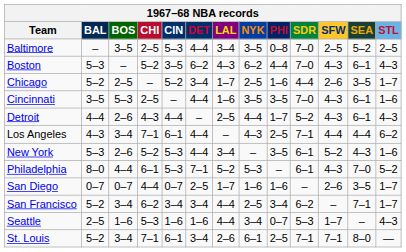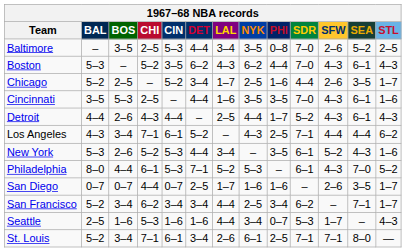 <table class="wikitable" style="font-size:95%; text-align:center;">
 <tr>
 <th colspan=13>1967–68 NBA records</th>
 </tr>
 <tr>
 <th width=100>Team</th>
 <th style="background:#002854;color:#FFFFFF;width=35">BAL</th>
 <th style="background:#006400;color:#FFFFFF;width=35">BOS</th>
 <th style="background:#BA0C2F;color:#FFFFFF;width=35">CHI</th>
 <th style="background:#012F6B;color:#FFFFFF;width=35">CIN</th>
 <th style="background:#012F6B;color:#D40032;width=35">DET</th>
 <th style="background:#800080;color:#FFD700;width=35">LAL</th>
 <th style="background:#003EA4;color:#FF8C00;width=35">NYK</th>
 <th style="background:#012268;color:#C60D28;width=35">PHI</th>
 <th style="background:#00843D;color:#FFCC00;width=35">SDR</th>
 <th style="background:#FFC62C;color:#012F6B;width=35">SFW</th>
 <th style="background:#173F36;color:#EBAA00;width=35">SEA</th>
 <th style="background:#69B3E6;color:#C70F2E;width=35">STL</th>
 </tr>
 <tr>
 <td style="text-align:left;"><a href='#'>Baltimore</a></td>
 <td>–</td>
 <td>3–5</td>
 <td>2–5</td>
 <td>5–3</td>
 <td>4–4</td>
 <td>3–4</td>
 <td>3–5</td>
 <td>0–8</td>
 <td>7–0</td>
-<td>2–5</td>
+<td>2–6</td>
 <td>5–2</td>
 <td>2–5</td>
 </tr>
 <tr>
 <td style="text-align:left;"><a href='#'>Boston</a></td>
 <td>5–3</td>
 <td>–</td>
 <td>5–2</td>
 <td>3–5</td>
 <td>6–2</td>
 <td>4–3</td>
 <td>6–2</td>
 <td>4–4</td>
 <td>7–0</td>
 <td>4–3</td>
 <td>6–1</td>
 <td>4–3</td>
 </tr>
 <tr>
 <td style="text-align:left;"><a href='#'>Chicago</a></td>
 <td>5–2</td>
 <td>2–5</td>
 <td>–</td>
 <td>5–2</td>
 <td>3–4</td>
 <td>1–7</td>
 <td>2–5</td>
 <td>1–6</td>
 <td>4–4</td>
 <td>2–6</td>
 <td>3–5</td>
 <td>1–7</td>
 </tr>
 <tr>
 <td style="text-align:left;"><a href='#'>Cincinnati</a></td>
 <td>3–5</td>
 <td>5–3</td>
 <td>2–5</td>
 <td>–</td>
 <td>4–4</td>
 <td>1–6</td>
 <td>3–5</td>
 <td>3–5</td>
 <td>7–0</td>
 <td>4–3</td>
 <td>6–1</td>
 <td>1–6</td>
 </tr>
 <tr>
 <td style="text-align:left;"><a href='#'>Detroit</a></td>
 <td>4–4</td>
 <td>2–6</td>
 <td>4–3</td>
 <td>4–4</td>
 <td>–</td>
 <td>2–5</td>
 <td>4–4</td>
 <td>1–7</td>
 <td>5–2</td>
 <td>4–3</td>
 <td>6–1</td>
 <td>4–3</td>
 </tr>
 <tr>
 <td style="text-align:left;">Los Angeles</td>
 <td>4–3</td>
 <td>3–4</td>
 <td>7–1</td>
 <td>6–1</td>
-<td>4–4</td>
+<td>5–2</td>
 <td>–</td>
 <td>4–3</td>
 <td>2–5</td>
 <td>7–1</td>
 <td>4–4</td>
 <td>4–4</td>
 <td>6–2</td>
 </tr>
 <tr>
 <td style="text-align:left;"><a href='#'>New York</a></td>
 <td>5–3</td>
 <td>2–6</td>
 <td>5–2</td>
 <td>5–3</td>
 <td>4–4</td>
 <td>3–4</td>
 <td>–</td>
 <td>3–5</td>
 <td>6–1</td>
 <td>5–2</td>
 <td>4–3</td>
 <td>1–6</td>
 </tr>
 <tr>
 <td style="text-align:left;"><a href='#'>Philadelphia</a></td>
 <td>8–0</td>
 <td>4–4</td>
 <td>6–1</td>
 <td>5–3</td>
 <td>7–1</td>
 <td>5–2</td>
 <td>5–3</td>
 <td>–</td>
 <td>6–1</td>
 <td>4–3</td>
 <td>7–0</td>
 <td>5–2</td>
 </tr>
 <tr>
 <td style="text-align:left;"><a href='#'>San Diego</a></td>
 <td>0–7</td>
 <td>0–7</td>
 <td>4–4</td>
 <td>0–7</td>
 <td>2–5</td>
 <td>1–7</td>
 <td>1–6</td>
 <td>1–6</td>
 <td>–</td>
 <td>2–6</td>
 <td>3–5</td>
 <td>1–7</td>
 </tr>
 <tr>
 <td style="text-align:left;"><a href='#'>San Francisco</a></td>
 <td>5–2</td>
 <td>3–4</td>
 <td>6–2</td>
 <td>3–4</td>
 <td>3–4</td>
 <td>4–4</td>
 <td>2–5</td>
 <td>3–4</td>
 <td>6–2</td>
 <td>–</td>
 <td>7–1</td>
 <td>1–7</td>
 </tr>
 <tr>
 <td style="text-align:left;"><a href='#'>Seattle</a></td>
 <td>2–5</td>
 <td>1–6</td>
 <td>5–3</td>
 <td>1–6</td>
 <td>1–6</td>
 <td>4–4</td>
 <td>3–4</td>
 <td>0–7</td>
 <td>5–3</td>
 <td>1–7</td>
 <td>–</td>
 <td>4–3</td>
 </tr>
 <tr>
 <td style="text-align:left;"><a href='#'>St. Louis</a></td>
 <td>5–2</td>
 <td>3–4</td>
 <td>7–1</td>
 <td>6–1</td>
 <td>3–4</td>
 <td>2–6</td>
 <td>6–1</td>
 <td>2–5</td>
 <td>7–1</td>
 <td>7–1</td>
 <td>8–0</td>
 <td>—</td>
 </tr>
 </table>
